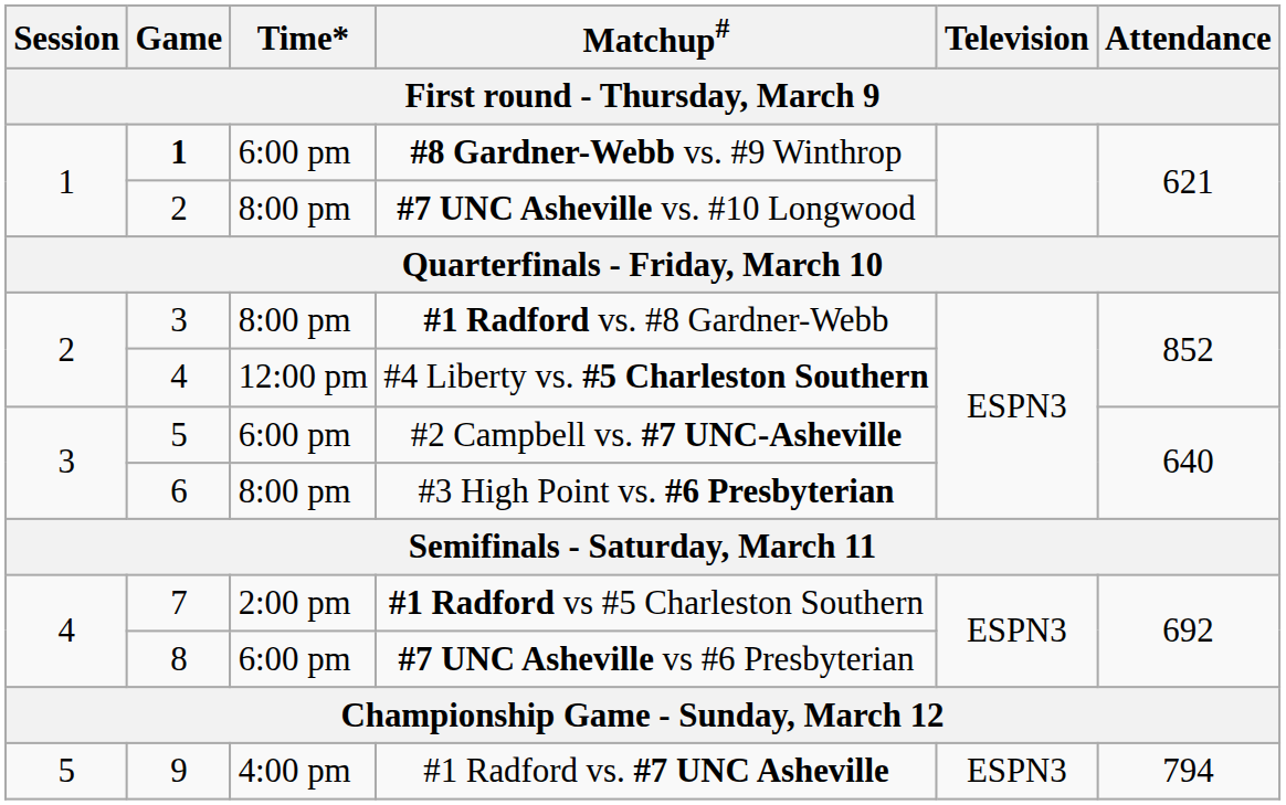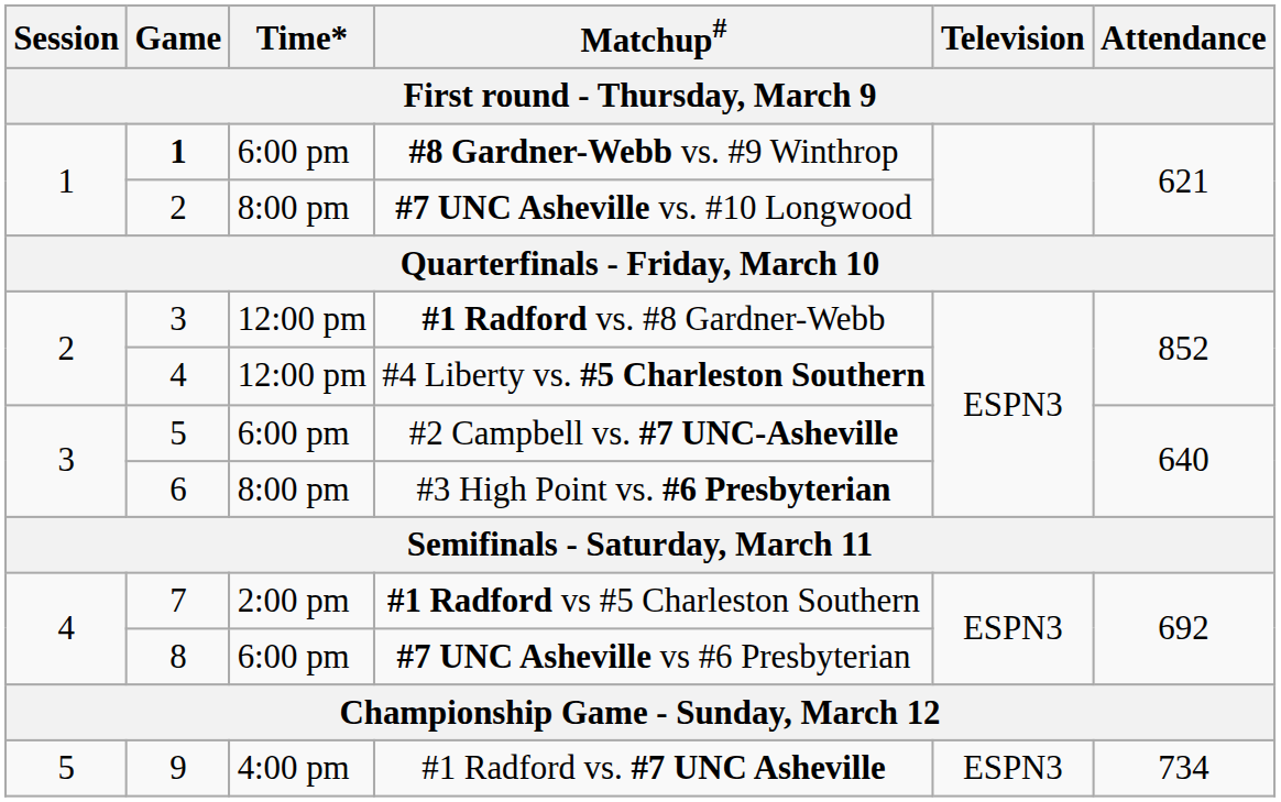 <table class="wikitable" style="font-size: 95%">
 <tr>
 <th>Session</th>
 <th>Game</th>
 <th>Time*</th>
 <th>Matchup<sup>#</sup></th>
 <th>Television</th>
 <th>Attendance</th>
 </tr>
 <tr>
 <th colspan=6>First round - Thursday, March 9</th>
 </tr>
 <tr>
 <td rowspan=2 align=center>1</td>
 <td align=center><strong>1</strong></td>
 <td>6:00 pm</td>
 <td align=center><strong>#8 Gardner-Webb</strong> vs. #9 Winthrop</td>
 <td style="text-align: center;" rowspan=2></td>
 <td style="text-align: center;" rowspan=2>621</td>
 </tr>
 <tr>
 <td align=center>2</td>
 <td>8:00 pm</td>
 <td align=center><strong>#7 UNC Asheville</strong> vs. #10 Longwood</td>
 </tr>
 <tr>
 <th colspan=6>Quarterfinals - Friday, March 10</th>
 </tr>
 <tr>
 <td rowspan=2 align=center>2</td>
 <td align=center>3</td>
-<td>8:00 pm</td>
+<td>12:00 pm</td>
 <td align=center><strong>#1 Radford</strong> vs. #8 Gardner-Webb</td>
 <td style="text-align: center;" rowspan=4>ESPN3</td>
 <td style="text-align: center;" rowspan=2>852</td>
 </tr>
 <tr>
 <td align=center>4</td>
 <td>12:00 pm</td>
 <td align=center>#4 Liberty vs. <strong>#5 Charleston Southern</strong></td>
 </tr>
 <tr>
 <td rowspan=2 align=center>3</td>
 <td align=center>5</td>
 <td>6:00 pm</td>
 <td align=center>#2 Campbell vs. <strong>#7 UNC-Asheville</strong></td>
 <td style="text-align: center;" rowspan=2>640</td>
 </tr>
 <tr>
 <td align=center>6</td>
 <td>8:00 pm</td>
 <td align=center>#3 High Point vs. <strong>#6 Presbyterian</strong></td>
 </tr>
 <tr>
 <th colspan=6>Semifinals - Saturday, March 11</th>
 </tr>
 <tr>
 <td rowspan=2 align=center>4</td>
 <td align=center>7</td>
 <td>2:00 pm</td>
 <td align=center><strong>#1 Radford</strong> vs #5 Charleston Southern</td>
 <td style="text-align: center;" rowspan=2>ESPN3</td>
 <td style="text-align: center;" rowspan=2>692</td>
 </tr>
 <tr>
 <td align=center>8</td>
 <td>6:00 pm</td>
 <td align=center><strong>#7 UNC Asheville</strong> vs #6 Presbyterian</td>
 </tr>
 <tr>
 <th colspan=6>Championship Game - Sunday, March 12</th>
 </tr>
 <tr>
 <td align=center>5</td>
 <td align=center>9</td>
 <td>4:00 pm</td>
 <td align=center>#1 Radford vs. <strong>#7 UNC Asheville</strong></td>
 <td style="text-align: center;" rowspan=1>ESPN3</td>
-<td style="text-align: center;" rowspan=1>794</td>
+<td style="text-align: center;" rowspan=1>734</td>
 </tr>
 </table>
